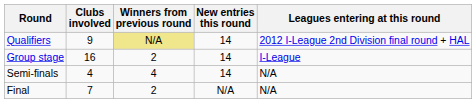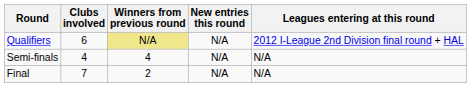 <table class="wikitable">
 <tr>
 <th>Round</th>
 <th>Clubs<br>involved</th>
 <th>Winners from<br>previous round</th>
 <th>New entries<br>this round</th>
 <th>Leagues entering at this round</th>
 </tr>
 <tr>
 <td><a href='#'>Qualifiers</a></td>
-<td style="text-align:center;">9</td>
+<td style="text-align:center;">6</td>
 <td style="background: khaki; text-align:center;">N/A</td>
-<td style="text-align:center;">14</td>
+<td style="text-align:center;">N/A</td>
 <td><a href='#'>2012 I-League 2nd Division final round</a> + <a href='#'>HAL</a></td>
-</tr>
-<tr>
-<td><a href='#'>Group stage</a></td>
-<td style="text-align:center;">16</td>
-<td style="text-align:center;">2</td>
-<td style="text-align:center;">14</td>
-<td><a href='#'>I-League</a></td>
 </tr>
 <tr>
 <td>Semi-finals</td>
 <td style="text-align:center;">4</td>
 <td style="text-align:center;">4</td>
-<td style="text-align:center;">14</td>
+<td style="text-align:center;">N/A</td>
 <td>N/A</td>
 </tr>
 <tr>
 <td>Final</td>
 <td style="text-align:center;">7</td>
 <td style="text-align:center;">2</td>
 <td style="text-align:center;">N/A</td>
 <td>N/A</td>
 </tr>
 </table>
